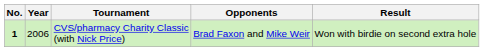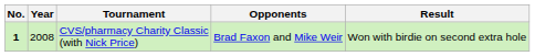 <table class="wikitable" style="font-size:95%;">
 <tr>
 <th>No.</th>
 <th>Year</th>
 <th>Tournament</th>
 <th>Opponents</th>
 <th>Result</th>
 </tr>
 <tr style="background:#D0F0C0;">
 <td align=center><strong>1</strong></td>
-<td>2006</td>
+<td>2008</td>
 <td><a href='#'>CVS/pharmacy Charity Classic</a><br>(with  <a href='#'>Nick Price</a>)</td>
 <td> <a href='#'>Brad Faxon</a> and  <a href='#'>Mike Weir</a></td>
 <td>Won with birdie on second extra hole</td>
 </tr>
 </table>
